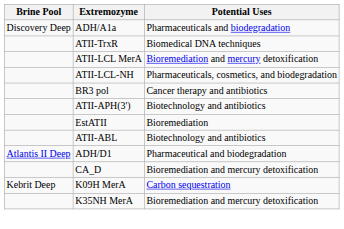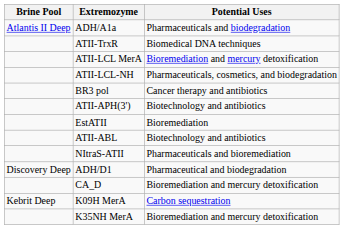 <table class="wikitable">
 <tr>
 <th>Brine Pool</th>
 <th>Extremozyme</th>
 <th>Potential Uses</th>
 </tr>
 <tr>
-<td>Discovery Deep</td>
+<td><a href='#'>Atlantis II Deep</a></td>
 <td>ADH/A1a</td>
 <td>Pharmaceuticals and <a href='#'>biodegradation</a></td>
 </tr>
 <tr>
 <td></td>
 <td>ATII-TrxR</td>
 <td>Biomedical DNA techniques</td>
 </tr>
 <tr>
 <td></td>
 <td>ATII-LCL MerA</td>
 <td><a href='#'>Bioremediation</a> and <a href='#'>mercury</a> detoxification</td>
 </tr>
 <tr>
 <td></td>
 <td>ATII-LCL-NH</td>
 <td>Pharmaceuticals, cosmetics, and biodegradation</td>
 </tr>
 <tr>
 <td></td>
 <td>BR3 pol</td>
 <td>Cancer therapy and antibiotics</td>
 </tr>
 <tr>
 <td></td>
 <td>ATII-APH(3')</td>
 <td>Biotechnology and antibiotics</td>
 </tr>
 <tr>
 <td></td>
 <td>EstATII</td>
 <td>Bioremediation</td>
 </tr>
 <tr>
 <td></td>
 <td>ATII-ABL</td>
 <td>Biotechnology and antibiotics</td>
 </tr>
 <tr>
-<td><a href='#'>Atlantis II Deep</a></td>
+<td></td>
+<td>NItraS-ATII</td>
+<td>Pharmaceuticals and bioremediation</td>
+</tr>
+<tr>
+<td>Discovery Deep</td>
 <td>ADH/D1</td>
 <td>Pharmaceutical and biodegradation</td>
 </tr>
 <tr>
 <td></td>
 <td>CA_D</td>
 <td>Bioremediation and mercury detoxification</td>
 </tr>
 <tr>
 <td>Kebrit Deep</td>
 <td>K09H MerA</td>
 <td><a href='#'>Carbon sequestration</a></td>
 </tr>
 <tr>
 <td></td>
 <td>K35NH MerA</td>
 <td>Bioremediation and mercury detoxification</td>
 </tr>
 </table>
